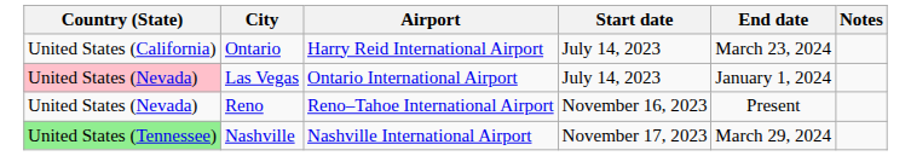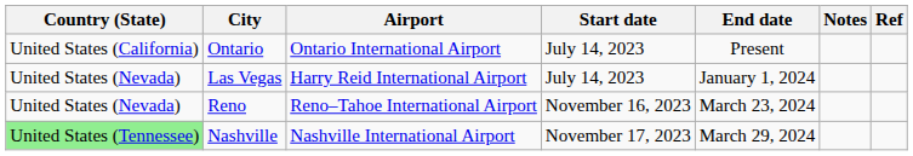 <table class="sortable wikitable" style="margin:1em auto;">
 <tr>
 <th>Country (State)</th>
 <th>City</th>
 <th>Airport</th>
 <th>Start date</th>
 <th>End date</th>
 <th>Notes</th>
+<th class=unsortable>Ref</th>
 </tr>
 <tr>
 <td>United States (<a href='#'>California</a>)</td>
 <td><a href='#'>Ontario</a></td>
-<td><a href='#'>Harry Reid International Airport</a></td>
+<td><a href='#'>Ontario International Airport</a></td>
 <td>July 14, 2023</td>
-<td>March 23, 2024</td>
+<td align=center>Present</td>
 <td></td>
+<td align=center></td>
 </tr>
 <tr>
-<td style="background: pink;">United States (<a href='#'>Nevada</a>)</td>
+<td>United States (<a href='#'>Nevada</a>)</td>
 <td><a href='#'>Las Vegas</a></td>
-<td><a href='#'>Ontario International Airport</a></td>
+<td><a href='#'>Harry Reid International Airport</a></td>
 <td>July 14, 2023</td>
 <td>January 1, 2024</td>
 <td></td>
+<td align=center></td>
 </tr>
 <tr>
 <td>United States (<a href='#'>Nevada</a>)</td>
 <td><a href='#'>Reno</a></td>
 <td><a href='#'>Reno–Tahoe International Airport</a></td>
 <td>November 16, 2023</td>
-<td align=center>Present</td>
+<td>March 23, 2024</td>
 <td></td>
+<td align=center></td>
 </tr>
 <tr>
 <td style="background: lightgreen;">United States (<a href='#'>Tennessee</a>)</td>
 <td><a href='#'>Nashville</a></td>
 <td><a href='#'>Nashville International Airport</a></td>
 <td>November 17, 2023</td>
 <td>March 29, 2024</td>
 <td></td>
+<td align=center></td>
 </tr>
 </table>
